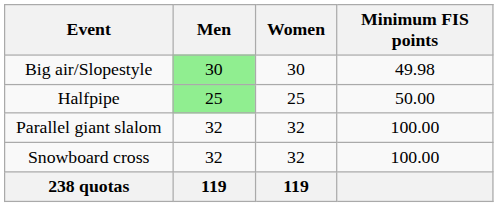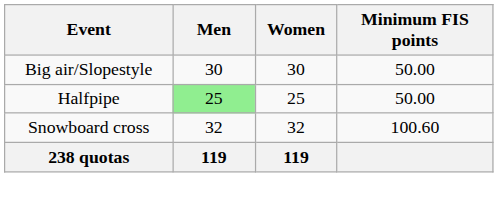 <table class="wikitable sortable" style="text-align:center; font-size:90%">
 <tr>
 <th width=130 align="left">Event</th>
 <th width=60>Men</th>
 <th width=60>Women</th>
 <th width=120>Minimum FIS points</th>
 </tr>
 <tr>
 <td>Big air/Slopestyle</td>
-<td style="background: lightgreen;">30</td>
 <td>30</td>
-<td>49.98</td>
+<td>30</td>
+<td>50.00</td>
 </tr>
 <tr>
 <td>Halfpipe</td>
 <td style="background: lightgreen;">25</td>
 <td>25</td>
 <td>50.00</td>
 </tr>
 <tr>
-<td>Parallel giant slalom</td>
-<td>32</td>
-<td>32</td>
-<td>100.00</td>
-</tr>
-<tr>
 <td>Snowboard cross</td>
 <td>32</td>
 <td>32</td>
-<td>100.00</td>
+<td>100.60</td>
 </tr>
 <tr>
 <th>238 quotas</th>
 <th>119</th>
 <th>119</th>
 <th></th>
 </tr>
 </table>
